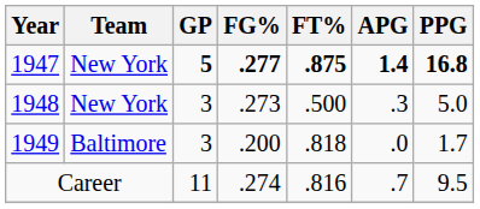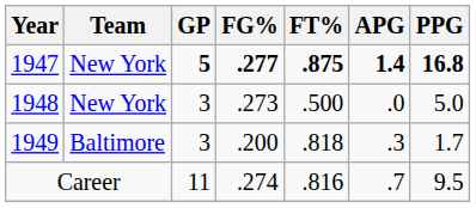 <table class="wikitable sortable" style="font-size:95%; text-align:right;">
 <tr>
 <th>Year</th>
 <th>Team</th>
 <th>GP</th>
 <th>FG%</th>
 <th>FT%</th>
 <th>APG</th>
 <th>PPG</th>
 </tr>
 <tr>
 <td style="text-align:left;"><a href='#'>1947</a></td>
 <td style="text-align:left;"><a href='#'>New York</a></td>
 <td><strong>5</strong></td>
 <td><strong>.277</strong></td>
 <td><strong>.875</strong></td>
 <td><strong>1.4</strong></td>
 <td><strong>16.8</strong></td>
 </tr>
 <tr>
 <td style="text-align:left;"><a href='#'>1948</a></td>
 <td style="text-align:left;"><a href='#'>New York</a></td>
 <td>3</td>
 <td>.273</td>
 <td>.500</td>
-<td>.3</td>
+<td>.0</td>
 <td>5.0</td>
 </tr>
 <tr>
 <td style="text-align:left;"><a href='#'>1949</a></td>
 <td style="text-align:left;"><a href='#'>Baltimore</a></td>
 <td>3</td>
 <td>.200</td>
 <td>.818</td>
-<td>.0</td>
+<td>.3</td>
 <td>1.7</td>
 </tr>
 <tr>
 <td style="text-align:center;" colspan="2">Career</td>
 <td>11</td>
 <td>.274</td>
 <td>.816</td>
 <td>.7</td>
 <td>9.5</td>
 </tr>
 <tr>
 </tr>
 </table>
